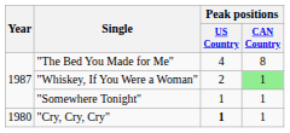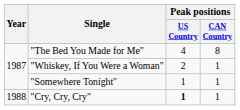 <table class="wikitable" style="text-align:center;">
 <tr>
 <th rowspan="2">Year</th>
 <th rowspan="2">Single</th>
 <th colspan="2">Peak positions</th>
 </tr>
 <tr style="font-size:smaller;">
 <th width="50"><a href='#'>US Country</a></th>
 <th width="50"><a href='#'>CAN Country</a></th>
 </tr>
 <tr>
 <td rowspan="3">1987</td>
 <td align="left">"The Bed You Made for Me"</td>
 <td>4</td>
 <td>8</td>
 </tr>
 <tr>
 <td align="left">"Whiskey, If You Were a Woman"</td>
 <td>2</td>
-<td style="background: lightgreen;">1</td>
+<td>1</td>
 </tr>
 <tr>
 <td align="left">"Somewhere Tonight"</td>
 <td>1</td>
 <td>1</td>
 </tr>
 <tr>
-<td>1980</td>
+<td>1988</td>
 <td align="left">"Cry, Cry, Cry"</td>
 <td><strong>1</strong></td>
 <td>1</td>
 </tr>
 </table>
